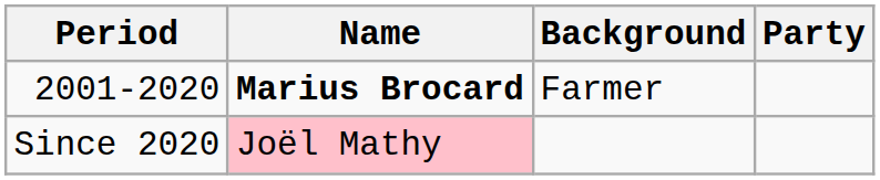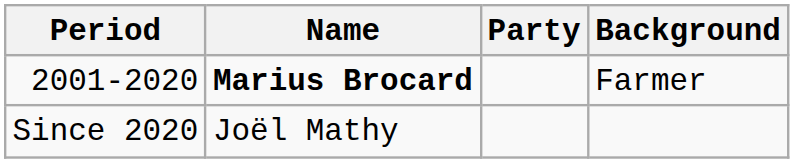 <table class="wikitable">
 <tr>
 <th>Period</th>
 <th>Name</th>
+<th>Party</th>
 <th>Background</th>
-<th>Party</th>
 </tr>
 <tr>
 <td align=right>2001-2020</td>
 <td><strong>Marius Brocard</strong></td>
+<td align="center"></td>
 <td>Farmer</td>
-<td align="center"></td>
 </tr>
 <tr>
 <td align=right>Since 2020</td>
-<td style="background: pink;">Joël Mathy</td>
+<td>Joël Mathy</td>
+<td align="center"></td>
 <td></td>
-<td align="center"></td>
 </tr>
 </table>
